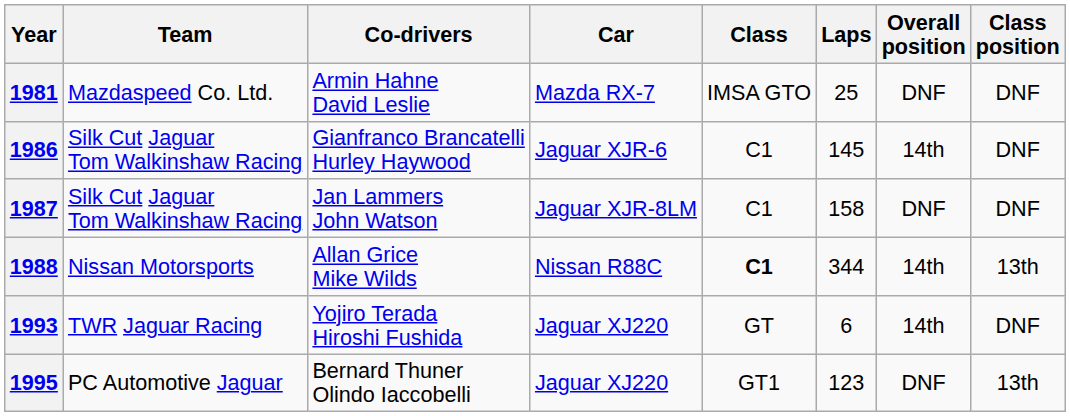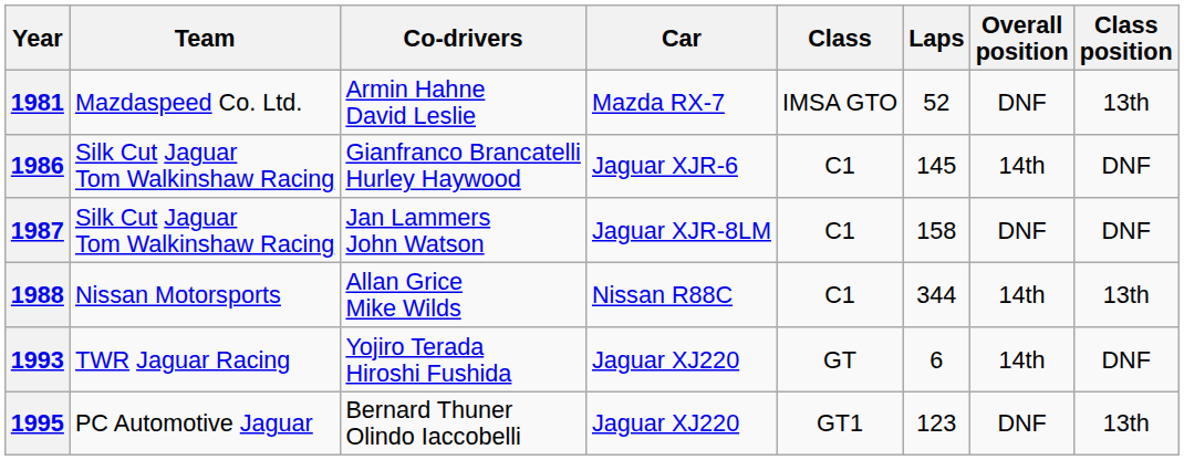 <table class="wikitable" style="text-align:center; font-size:90%">
 <tr>
 <th>Year</th>
 <th>Team</th>
 <th>Co-drivers</th>
 <th>Car</th>
 <th>Class</th>
 <th>Laps</th>
 <th>Overall<br>position</th>
 <th>Class<br>position</th>
 </tr>
 <tr>
 <th><a href='#'>1981</a></th>
 <td align="left" nowrap> <a href='#'>Mazdaspeed</a> Co. Ltd.</td>
 <td align="left" nowrap> <a href='#'>Armin Hahne</a><br> <a href='#'>David Leslie</a></td>
 <td align="left" nowrap><a href='#'>Mazda RX-7</a></td>
 <td>IMSA GTO</td>
-<td>25</td>
+<td>52</td>
 <td>DNF</td>
-<td>DNF</td>
+<td>13th</td>
 </tr>
 <tr>
 <th><a href='#'>1986</a></th>
 <td align="left" nowrap> <a href='#'>Silk Cut</a> <a href='#'>Jaguar</a><br> <a href='#'>Tom Walkinshaw Racing</a></td>
 <td align="left" nowrap> <a href='#'>Gianfranco Brancatelli</a><br> <a href='#'>Hurley Haywood</a></td>
 <td align="left" nowrap><a href='#'>Jaguar XJR-6</a></td>
 <td>C1</td>
 <td>145</td>
 <td>14th</td>
 <td>DNF</td>
 </tr>
 <tr>
 <th><a href='#'>1987</a></th>
 <td align="left" nowrap> <a href='#'>Silk Cut</a> <a href='#'>Jaguar</a><br> <a href='#'>Tom Walkinshaw Racing</a></td>
 <td align="left" nowrap> <a href='#'>Jan Lammers</a><br> <a href='#'>John Watson</a></td>
 <td align="left" nowrap><a href='#'>Jaguar XJR-8LM</a></td>
 <td>C1</td>
 <td>158</td>
 <td>DNF</td>
 <td>DNF</td>
 </tr>
 <tr>
 <th><a href='#'>1988</a></th>
 <td align="left" nowrap> <a href='#'>Nissan Motorsports</a></td>
 <td align="left" nowrap> <a href='#'>Allan Grice</a><br> <a href='#'>Mike Wilds</a></td>
 <td align="left" nowrap><a href='#'>Nissan R88C</a></td>
-<td><strong>C1</strong></td>
+<td>C1</td>
 <td>344</td>
 <td>14th</td>
 <td>13th</td>
 </tr>
 <tr>
 <th><a href='#'>1993</a></th>
 <td align="left" nowrap> <a href='#'>TWR</a> <a href='#'>Jaguar Racing</a></td>
 <td align="left" nowrap> <a href='#'>Yojiro Terada</a><br> <a href='#'>Hiroshi Fushida</a></td>
 <td align="left" nowrap><a href='#'>Jaguar XJ220</a></td>
 <td>GT</td>
 <td>6</td>
 <td>14th</td>
 <td>DNF</td>
 </tr>
 <tr>
 <th><a href='#'>1995</a></th>
 <td align="left" nowrap> PC Automotive <a href='#'>Jaguar</a></td>
 <td align="left" nowrap> Bernard Thuner<br> Olindo Iaccobelli</td>
 <td align="left" nowrap><a href='#'>Jaguar XJ220</a></td>
 <td>GT1</td>
 <td>123</td>
 <td>DNF</td>
 <td>13th</td>
 </tr>
 </table>
